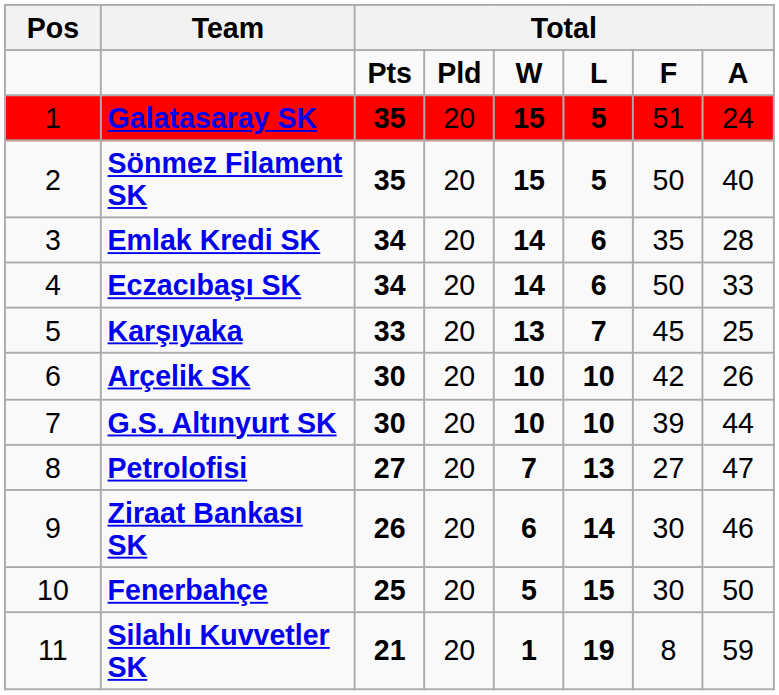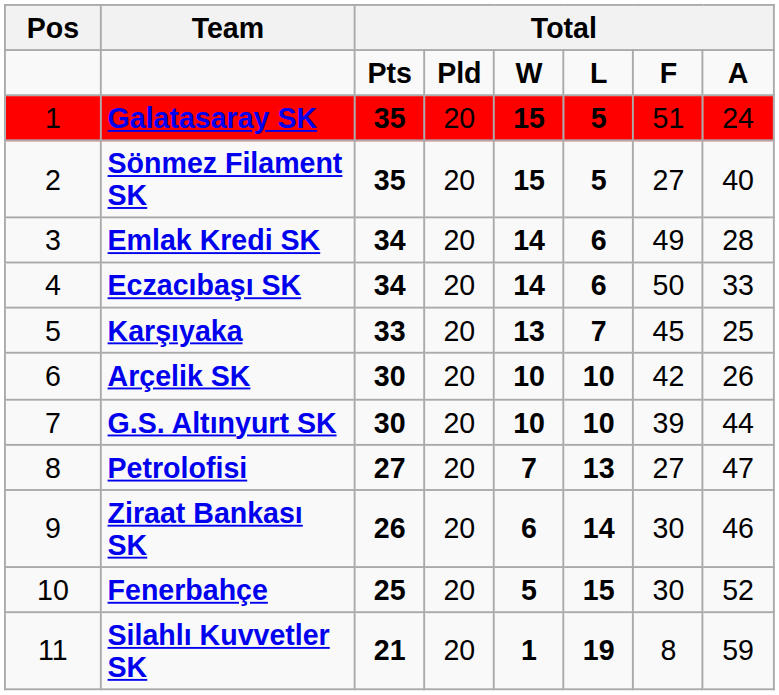 <table class="wikitable" style="text-align: center; font-size:95%">
 <tr>
 <th width="44">Pos</th>
 <th width="128">Team</th>
 <th colspan=7>Total</th>
 </tr>
 <tr>
 <td></td>
 <td></td>
 <td width="30"><strong>Pts</strong></td>
 <td width="30"><strong>Pld</strong></td>
 <td width="30"><strong>W</strong></td>
 <td width="30"><strong>L</strong></td>
 <td width="30"><strong>F</strong></td>
 <td width="30"><strong>A</strong></td>
 </tr>
 <tr bgcolor="Red">
 <td>1</td>
 <td align="left"><strong><a href='#'>Galatasaray SK</a></strong></td>
 <td><strong>35</strong></td>
 <td>20</td>
 <td><strong>15</strong></td>
 <td><strong>5</strong></td>
 <td>51</td>
 <td>24</td>
 </tr>
 <tr>
 <td>2</td>
 <td align="left"><strong><a href='#'>Sönmez Filament SK</a></strong></td>
 <td><strong>35</strong></td>
 <td>20</td>
 <td><strong>15</strong></td>
 <td><strong>5</strong></td>
-<td>50</td>
+<td>27</td>
 <td>40</td>
 </tr>
 <tr>
 <td>3</td>
 <td align="left"><strong><a href='#'>Emlak Kredi SK</a></strong></td>
 <td><strong>34</strong></td>
 <td>20</td>
 <td><strong>14</strong></td>
 <td><strong>6</strong></td>
-<td>35</td>
+<td>49</td>
 <td>28</td>
 </tr>
 <tr>
 <td>4</td>
 <td align="left"><strong><a href='#'>Eczacıbaşı SK</a></strong></td>
 <td><strong>34</strong></td>
 <td>20</td>
 <td><strong>14</strong></td>
 <td><strong>6</strong></td>
 <td>50</td>
 <td>33</td>
 </tr>
 <tr>
 <td>5</td>
 <td align="left"><strong><a href='#'>Karşıyaka</a></strong></td>
 <td><strong>33</strong></td>
 <td>20</td>
 <td><strong>13</strong></td>
 <td><strong>7</strong></td>
 <td>45</td>
 <td>25</td>
 </tr>
 <tr>
 <td>6</td>
 <td align="left"><strong><a href='#'>Arçelik SK</a></strong></td>
 <td><strong>30</strong></td>
 <td>20</td>
 <td><strong>10</strong></td>
 <td><strong>10</strong></td>
 <td>42</td>
 <td>26</td>
 </tr>
 <tr>
 <td>7</td>
 <td align="left"><strong><a href='#'>G.S. Altınyurt SK</a></strong></td>
 <td><strong>30</strong></td>
 <td>20</td>
 <td><strong>10</strong></td>
 <td><strong>10</strong></td>
 <td>39</td>
 <td>44</td>
 </tr>
 <tr>
 <td>8</td>
 <td align="left"><strong><a href='#'>Petrolofisi</a></strong></td>
 <td><strong>27</strong></td>
 <td>20</td>
 <td><strong>7</strong></td>
 <td><strong>13</strong></td>
 <td>27</td>
 <td>47</td>
 </tr>
 <tr>
 <td>9</td>
 <td align="left"><strong><a href='#'>Ziraat Bankası SK</a></strong></td>
 <td><strong>26</strong></td>
 <td>20</td>
 <td><strong>6</strong></td>
 <td><strong>14</strong></td>
 <td>30</td>
 <td>46</td>
 </tr>
 <tr>
 <td>10</td>
 <td align="left"><strong><a href='#'>Fenerbahçe</a></strong></td>
 <td><strong>25</strong></td>
 <td>20</td>
 <td><strong>5</strong></td>
 <td><strong>15</strong></td>
 <td>30</td>
-<td>50</td>
+<td>52</td>
 </tr>
 <tr>
 <td>11</td>
 <td align="left"><strong><a href='#'>Silahlı Kuvvetler SK</a></strong></td>
 <td><strong>21</strong></td>
 <td>20</td>
 <td><strong>1</strong></td>
 <td><strong>19</strong></td>
 <td>8</td>
 <td>59</td>
 </tr>
 </table>
